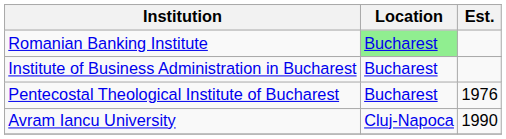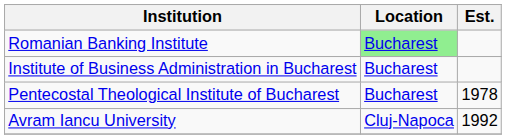 <table class="wikitable sortable" style="text-align: right;">
 <tr bgcolor="#efefef">
 <th>Institution</th>
 <th>Location</th>
 <th>Est.</th>
 </tr>
 <tr>
 <td align="left"><a href='#'>Romanian Banking Institute</a></td>
 <td align="left" style="background: lightgreen;"><a href='#'>Bucharest</a></td>
 <td></td>
 </tr>
 <tr>
 <td align="left"><a href='#'>Institute of Business Administration in Bucharest</a></td>
 <td align="left"><a href='#'>Bucharest</a></td>
 <td></td>
 </tr>
 <tr>
 <td align="left"><a href='#'>Pentecostal Theological Institute of Bucharest</a></td>
 <td align="left"><a href='#'>Bucharest</a></td>
-<td>1976</td>
+<td>1978</td>
 </tr>
 <tr>
 <td align="left"><a href='#'>Avram Iancu University</a></td>
 <td align="left"><a href='#'>Cluj-Napoca</a></td>
-<td>1990</td>
+<td>1992</td>
 </tr>
 <tr>
 </tr>
 </table>
